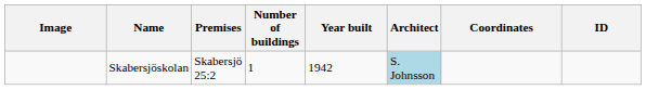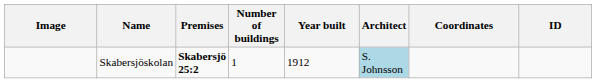 <table class="wikitable" width="95%">
 <tr>
 <th width="150">Image</th>
 <th>Name</th>
 <th>Premises</th>
 <th width="75">Number of<br>buildings</th>
 <th width="120">Year built</th>
 <th>Architect</th>
 <th width="170">Coordinates</th>
 <th width="120">ID</th>
 </tr>
 <tr>
 <td></td>
 <td>Skabersjöskolan</td>
-<td>Skabersjö 25:2</td>
+<td><strong>Skabersjö 25:2</strong></td>
 <td>1</td>
-<td>1942</td>
+<td>1912</td>
 <td style="background: lightblue;">S. Johnsson</td>
 <td></td>
 <td></td>
 </tr>
 </table>
